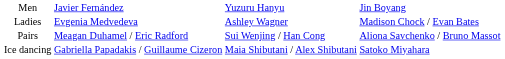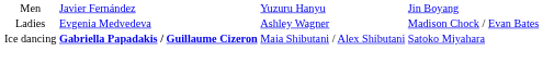 <table>
 <tr>
 <td align=center>Men</td>
 <td> <a href='#'>Javier Fernández</a></td>
 <td> <a href='#'>Yuzuru Hanyu</a></td>
 <td> <a href='#'>Jin Boyang</a></td>
 </tr>
 <tr>
 <td align=center>Ladies</td>
 <td> <a href='#'>Evgenia Medvedeva</a></td>
 <td> <a href='#'>Ashley Wagner</a></td>
 <td> <a href='#'>Madison Chock</a> / <a href='#'>Evan Bates</a></td>
 </tr>
 <tr>
-<td align=center>Pairs</td>
-<td> <a href='#'>Meagan Duhamel</a> / <a href='#'>Eric Radford</a></td>
-<td> <a href='#'>Sui Wenjing</a> / <a href='#'>Han Cong</a></td>
-<td> <a href='#'>Aliona Savchenko</a> / <a href='#'>Bruno Massot</a></td>
-</tr>
-<tr>
 <td align=center>Ice dancing</td>
-<td> <a href='#'>Gabriella Papadakis</a> / <a href='#'>Guillaume Cizeron</a></td>
+<td><strong> <a href='#'>Gabriella Papadakis</a> / <a href='#'>Guillaume Cizeron</a></strong></td>
 <td> <a href='#'>Maia Shibutani</a> / <a href='#'>Alex Shibutani</a></td>
 <td> <a href='#'>Satoko Miyahara</a></td>
 </tr>
 </table>
